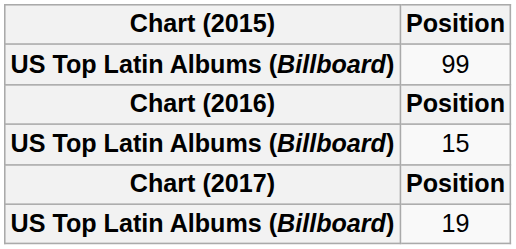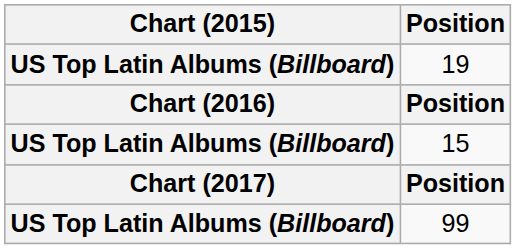 <table class="wikitable plainrowheaders" style="text-align:center">
 <tr>
 <th scope="col">Chart (2015)</th>
 <th scope="col">Position</th>
 </tr>
 <tr>
 <th scope="row">US Top Latin Albums (<em>Billboard</em>)</th>
-<td>99</td>
+<td>19</td>
 </tr>
 <tr>
 <th scope="col">Chart (2016)</th>
 <th scope="col">Position</th>
 </tr>
 <tr>
 <th scope="row">US Top Latin Albums (<em>Billboard</em>)</th>
 <td>15</td>
 </tr>
 <tr>
 <th scope="col">Chart (2017)</th>
 <th scope="col">Position</th>
 </tr>
 <tr>
 <th scope="row">US Top Latin Albums (<em>Billboard</em>)</th>
-<td>19</td>
+<td>99</td>
 </tr>
 </table>
